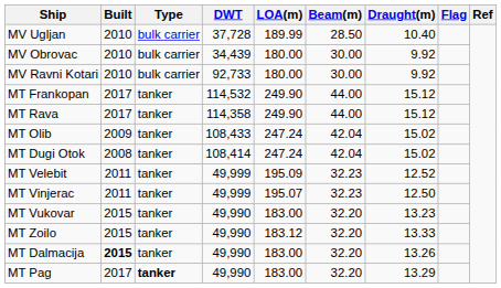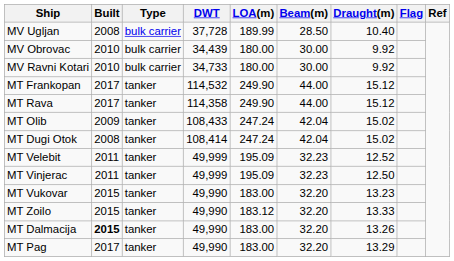 <table class="wikitable sortable">
 <tr>
 <th>Ship</th>
 <th>Built</th>
 <th>Type</th>
 <th><a href='#'>DWT</a></th>
 <th><a href='#'>LOA</a>(m)</th>
 <th><a href='#'>Beam</a>(m)</th>
 <th><a href='#'>Draught</a>(m)</th>
 <th><a href='#'>Flag</a></th>
 <th>Ref</th>
 </tr>
 <tr>
 <td>MV Ugljan</td>
-<td align="Center">2010</td>
+<td align="Center">2008</td>
 <td><a href='#'>bulk carrier</a></td>
 <td align="right">37,728</td>
 <td align="right">189.99</td>
 <td align="right">28.50</td>
 <td align="right">10.40</td>
 <td></td>
 <td rowspan="13"></td>
 </tr>
 <tr>
 <td>MV Obrovac</td>
 <td align="Center">2010</td>
 <td>bulk carrier</td>
 <td align="right">34,439</td>
 <td align="right">180.00</td>
 <td align="right">30.00</td>
 <td align="right">9.92</td>
 <td></td>
 </tr>
 <tr>
 <td>MV Ravni Kotari</td>
 <td align="Center">2010</td>
 <td>bulk carrier</td>
-<td align="right">92,733</td>
+<td align="right">34,733</td>
 <td align="right">180.00</td>
 <td align="right">30.00</td>
 <td align="right">9.92</td>
 <td></td>
 </tr>
 <tr>
 <td>MT Frankopan</td>
 <td align="Center">2017</td>
 <td>tanker</td>
 <td align="right">114,532</td>
 <td align="right">249.90</td>
 <td align="right">44.00</td>
 <td align="right">15.12</td>
 <td></td>
 </tr>
 <tr>
 <td>MT Rava</td>
 <td align="Center">2017</td>
 <td>tanker</td>
 <td align="right">114,358</td>
 <td align="right">249.90</td>
 <td align="right">44.00</td>
 <td align="right">15.12</td>
 <td></td>
 </tr>
 <tr>
 <td>MT Olib</td>
 <td align="Center">2009</td>
 <td>tanker</td>
 <td align="right">108,433</td>
 <td align="right">247.24</td>
 <td align="right">42.04</td>
 <td align="right">15.02</td>
 <td></td>
 </tr>
 <tr>
 <td>MT Dugi Otok</td>
 <td align="Center">2008</td>
 <td>tanker</td>
 <td align="right">108,414</td>
 <td align="right">247.24</td>
 <td align="right">42.04</td>
 <td align="right">15.02</td>
 <td></td>
 </tr>
 <tr>
 <td>MT Velebit</td>
 <td align="Center">2011</td>
 <td>tanker</td>
 <td align="right">49,999</td>
 <td align="right">195.09</td>
 <td align="right">32.23</td>
 <td align="right">12.52</td>
 <td></td>
 </tr>
 <tr>
 <td>MT Vinjerac</td>
 <td align="Center">2011</td>
 <td>tanker</td>
 <td align="right">49,999</td>
-<td align="right">195.07</td>
+<td align="right">195.09</td>
 <td align="right">32.23</td>
 <td align="right">12.50</td>
 <td></td>
 </tr>
 <tr>
 <td>MT Vukovar</td>
 <td align="Center">2015</td>
 <td>tanker</td>
 <td align="right">49,990</td>
 <td align="right">183.00</td>
 <td align="right">32.20</td>
 <td align="right">13.23</td>
 <td></td>
 </tr>
 <tr>
 <td>MT Zoilo</td>
 <td align="Center">2015</td>
 <td>tanker</td>
 <td align="right">49,990</td>
 <td align="right">183.12</td>
 <td align="right">32.20</td>
 <td align="right">13.33</td>
 <td></td>
 </tr>
 <tr>
 <td>MT Dalmacija</td>
 <td align="Center"><strong>2015</strong></td>
 <td>tanker</td>
 <td align="right">49,990</td>
 <td align="right">183.00</td>
 <td align="right">32.20</td>
 <td align="right">13.26</td>
 <td></td>
 </tr>
 <tr>
 <td>MT Pag</td>
 <td align="Center">2017</td>
-<td><strong>tanker</strong></td>
+<td>tanker</td>
 <td align="right">49,990</td>
 <td align="right">183.00</td>
 <td align="right">32.20</td>
 <td align="right">13.29</td>
 <td></td>
 </tr>
 </table>
